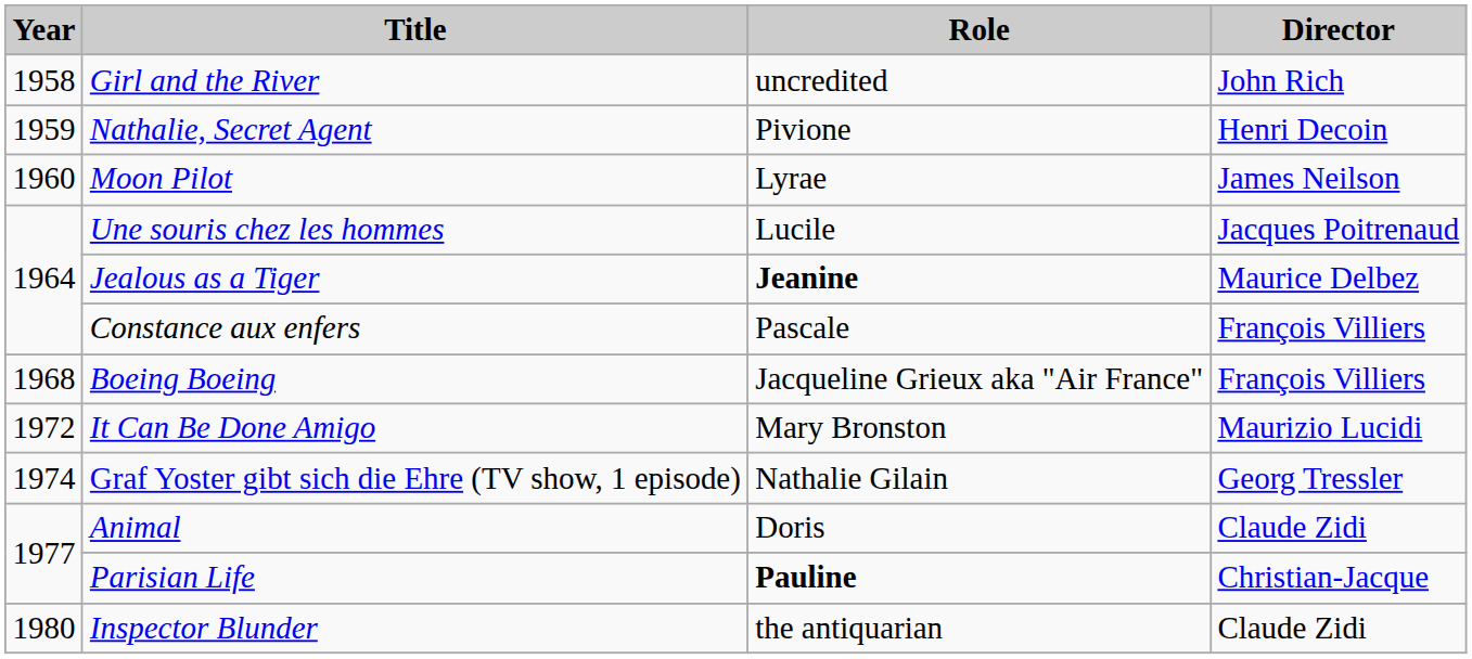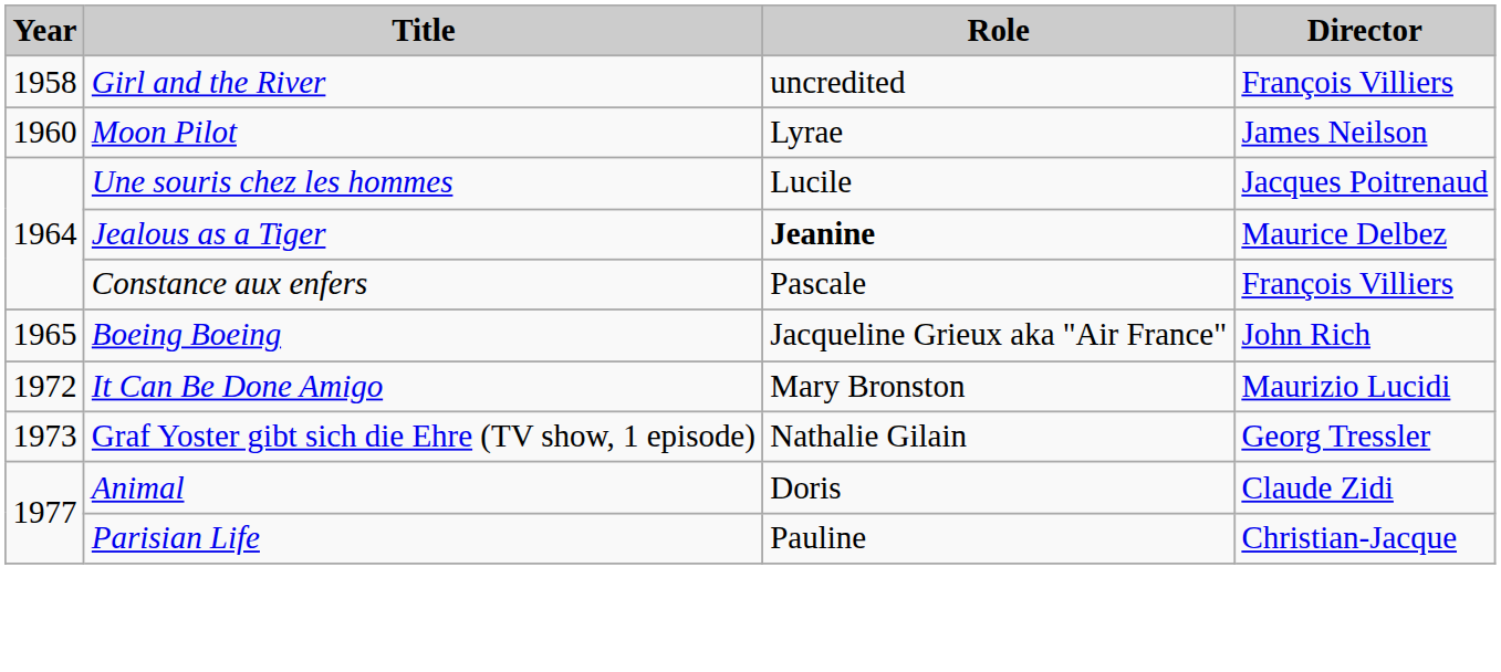 <table class="wikitable">
 <tr>
 <th style="background:#ccc;">Year</th>
 <th style="background:#ccc;">Title</th>
 <th style="background:#ccc;">Role</th>
 <th style="background:#ccc;">Director</th>
 </tr>
 <tr>
 <td>1958</td>
 <td><em><a href='#'>Girl and the River</a></em></td>
 <td>uncredited</td>
-<td><a href='#'>John Rich</a></td>
-</tr>
-<tr>
-<td>1959</td>
-<td><em><a href='#'>Nathalie, Secret Agent</a></em></td>
-<td>Pivione</td>
-<td><a href='#'>Henri Decoin</a></td>
+<td><a href='#'>François Villiers</a></td>
 </tr>
 <tr>
 <td>1960</td>
 <td><em><a href='#'>Moon Pilot</a></em></td>
 <td>Lyrae</td>
 <td><a href='#'>James Neilson</a></td>
 </tr>
 <tr>
 <td rowspan="3">1964</td>
 <td><em><a href='#'>Une souris chez les hommes</a></em></td>
 <td>Lucile</td>
 <td><a href='#'>Jacques Poitrenaud</a></td>
 </tr>
 <tr>
 <td><em><a href='#'>Jealous as a Tiger</a></em></td>
 <td><strong>Jeanine</strong></td>
 <td><a href='#'>Maurice Delbez</a></td>
 </tr>
 <tr>
 <td><em>Constance aux enfers</em></td>
 <td>Pascale</td>
 <td><a href='#'>François Villiers</a></td>
 </tr>
 <tr>
-<td>1968</td>
+<td>1965</td>
 <td><em><a href='#'>Boeing Boeing</a></em></td>
 <td>Jacqueline Grieux aka "Air France"</td>
-<td><a href='#'>François Villiers</a></td>
+<td><a href='#'>John Rich</a></td>
 </tr>
 <tr>
 <td>1972</td>
 <td><em><a href='#'>It Can Be Done Amigo</a></em></td>
 <td>Mary Bronston</td>
 <td><a href='#'>Maurizio Lucidi</a></td>
 </tr>
 <tr>
-<td>1974</td>
+<td>1973</td>
 <td><a href='#'>Graf Yoster gibt sich die Ehre</a> (TV show, 1 episode)</td>
 <td>Nathalie Gilain</td>
 <td><a href='#'>Georg Tressler</a></td>
 </tr>
 <tr>
 <td rowspan="2">1977</td>
 <td><em><a href='#'>Animal</a></em></td>
 <td>Doris</td>
 <td><a href='#'>Claude Zidi</a></td>
 </tr>
 <tr>
 <td><em><a href='#'>Parisian Life</a></em></td>
-<td><strong>Pauline</strong></td>
+<td>Pauline</td>
 <td><a href='#'>Christian-Jacque</a></td>
 </tr>
-<tr>
-<td>1980</td>
-<td><em><a href='#'>Inspector Blunder</a></em></td>
-<td>the antiquarian</td>
-<td>Claude Zidi</td>
-</tr>
 </table>
